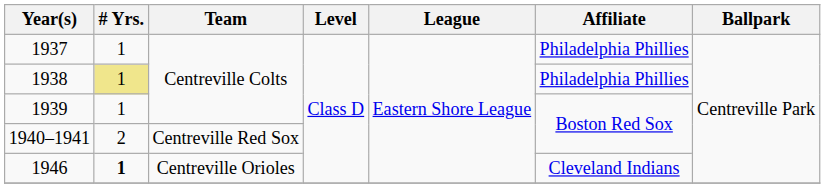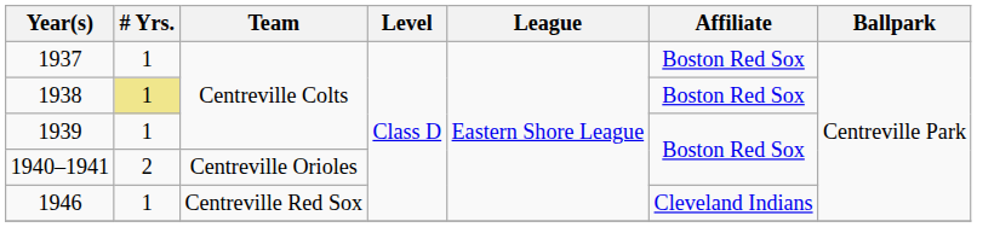 <table class="wikitable" style="text-align:center; font-size: 95%;">
 <tr>
 <th>Year(s)</th>
 <th># Yrs.</th>
 <th>Team</th>
 <th>Level</th>
 <th>League</th>
 <th>Affiliate</th>
 <th>Ballpark</th>
 </tr>
 <tr>
 <td>1937</td>
 <td>1</td>
 <td rowspan=3>Centreville Colts</td>
 <td rowspan=5><a href='#'>Class D</a></td>
 <td rowspan=5><a href='#'>Eastern Shore League</a></td>
-<td><a href='#'>Philadelphia Phillies</a></td>
+<td><a href='#'>Boston Red Sox</a></td>
 <td rowspan=5>Centreville Park</td>
 </tr>
 <tr>
 <td>1938</td>
 <td style="background: khaki;">1</td>
-<td><a href='#'>Philadelphia Phillies</a></td>
+<td><a href='#'>Boston Red Sox</a></td>
 </tr>
 <tr>
 <td>1939</td>
 <td>1</td>
 <td rowspan=2><a href='#'>Boston Red Sox</a></td>
 </tr>
 <tr>
 <td>1940–1941</td>
 <td>2</td>
-<td>Centreville Red Sox</td>
+<td>Centreville Orioles</td>
 </tr>
 <tr>
 <td>1946</td>
-<td><strong>1</strong></td>
-<td>Centreville Orioles</td>
+<td>1</td>
+<td>Centreville Red Sox</td>
 <td><a href='#'>Cleveland Indians</a></td>
 </tr>
 <tr>
 </tr>
 </table>
